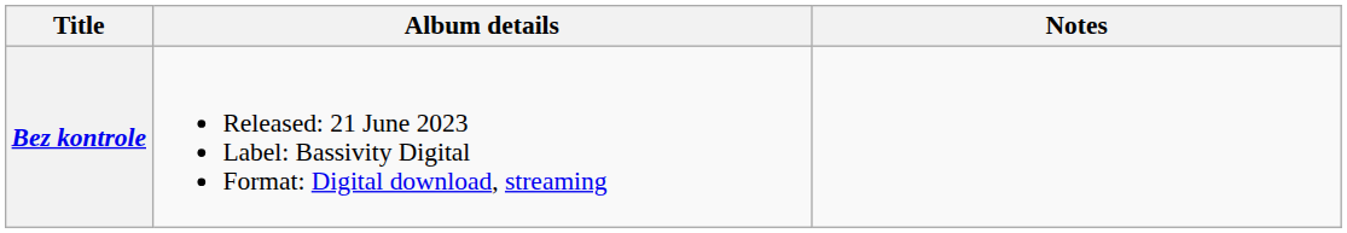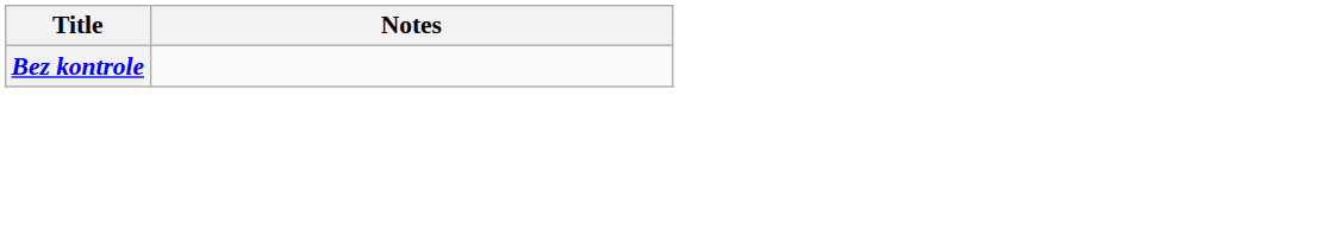 <table class="wikitable plainrowheaders" style="text-align:center;">
 <tr>
 <th scope="col">Title</th>
-<th scope="col" style="width:25em;">Album details</th>
 <th scope="col" style="width:20em;">Notes</th>
 </tr>
 <tr>
 <th scope="row"><em><a href='#'>Bez kontrole</a></em></th>
-<td align="left"><br><ul><li>Released: 21 June 2023</li><li>Label: Bassivity Digital</li><li>Format: <a href='#'>Digital download</a>, <a href='#'>streaming</a></li></ul></td>
 <td><br></td>
 </tr>
 </table>
